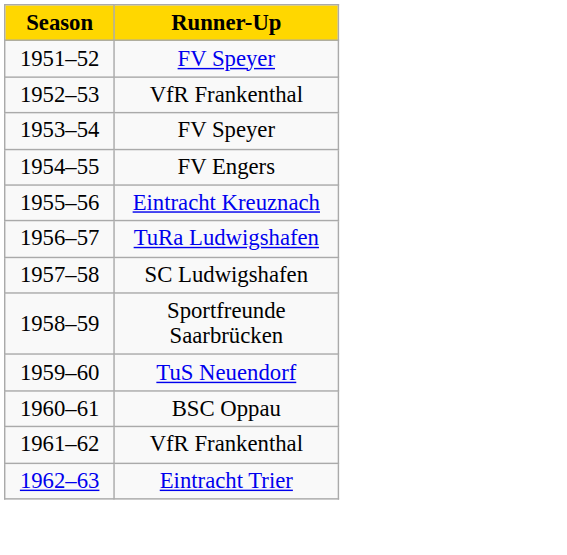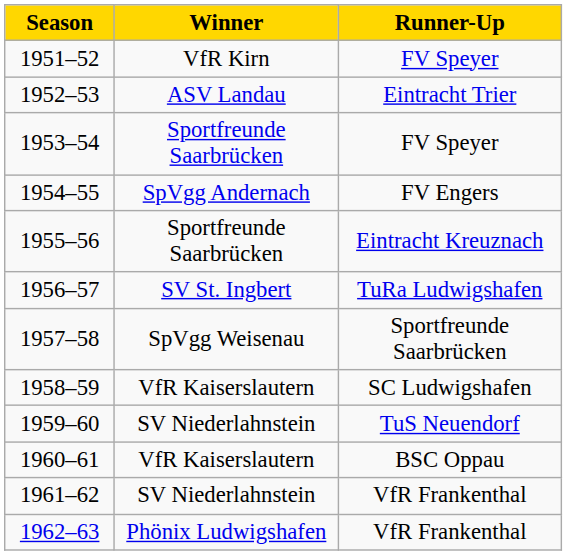 <table class="wikitable">
 <tr align="center" bgcolor="#FFD700">
 <td width="70"><strong>Season</strong></td>
+<td width="150"><strong>Winner</strong></td>
 <td width="150"><strong>Runner-Up</strong></td>
 </tr>
 <tr align="center">
 <td>1951–52</td>
+<td>VfR Kirn</td>
 <td><a href='#'>FV Speyer</a></td>
 </tr>
 <tr align="center">
 <td>1952–53</td>
-<td>VfR Frankenthal</td>
+<td><a href='#'>ASV Landau</a></td>
+<td><a href='#'>Eintracht Trier</a></td>
 </tr>
 <tr align="center">
 <td>1953–54</td>
+<td><a href='#'>Sportfreunde Saarbrücken</a></td>
 <td>FV Speyer</td>
 </tr>
 <tr align="center">
 <td>1954–55</td>
+<td><a href='#'>SpVgg Andernach</a></td>
 <td>FV Engers</td>
 </tr>
 <tr align="center">
 <td>1955–56</td>
+<td>Sportfreunde Saarbrücken</td>
 <td><a href='#'>Eintracht Kreuznach</a></td>
 </tr>
 <tr align="center">
 <td>1956–57</td>
+<td><a href='#'>SV St. Ingbert</a></td>
 <td><a href='#'>TuRa Ludwigshafen</a></td>
 </tr>
 <tr align="center">
 <td>1957–58</td>
+<td>SpVgg Weisenau</td>
+<td>Sportfreunde Saarbrücken</td>
+</tr>
+<tr align="center">
+<td>1958–59</td>
+<td>VfR Kaiserslautern</td>
 <td>SC Ludwigshafen</td>
 </tr>
 <tr align="center">
-<td>1958–59</td>
-<td>Sportfreunde Saarbrücken</td>
-</tr>
-<tr align="center">
 <td>1959–60</td>
+<td>SV Niederlahnstein</td>
 <td><a href='#'>TuS Neuendorf</a></td>
 </tr>
 <tr align="center">
 <td>1960–61</td>
+<td>VfR Kaiserslautern</td>
 <td>BSC Oppau</td>
 </tr>
 <tr align="center">
 <td>1961–62</td>
+<td>SV Niederlahnstein</td>
 <td>VfR Frankenthal</td>
 </tr>
 <tr align="center">
 <td><a href='#'>1962–63</a></td>
-<td><a href='#'>Eintracht Trier</a></td>
+<td><a href='#'>Phönix Ludwigshafen</a></td>
+<td>VfR Frankenthal</td>
 </tr>
 </table>
